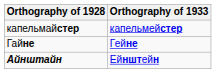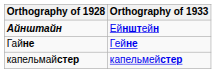 <table class="wikitable">
 <tr>
 <th>Orthography of 1928</th>
 <th>Orthography of 1933</th>
 </tr>
 <tr>
-<td></em>капельм</strong>ай<strong>стер<em></td>
-<td></em><a href='#'>капельм</strong>ей<strong>стер</a><em></td>
+<td><strong><em>Ай<strong>ншт</strong>ай<strong>н<em></td>
+<td></em><a href='#'></strong>Ей<strong>ншт</strong>ей<strong>н</a><em></td>
 </tr>
 <tr>
 <td></em>Г</strong>ай<strong>не<em></td>
 <td></em><a href='#'>Г</strong>ей<strong>не</a><em></td>
 </tr>
 <tr>
-<td><strong><em>Ай<strong>ншт</strong>ай<strong>н<em></td>
-<td></em><a href='#'></strong>Ей<strong>ншт</strong>ей<strong>н</a><em></td>
+<td></em>капельм</strong>ай<strong>стер<em></td>
+<td></em><a href='#'>капельм</strong>ей<strong>стер</a><em></td>
 </tr>
 </table>
